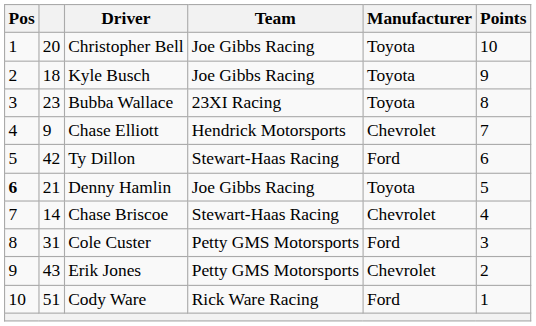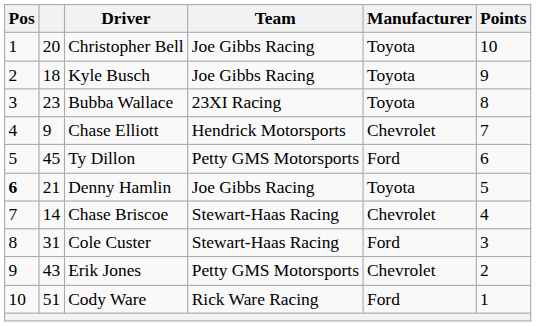 <table class="wikitable" style="font-size:98%">
 <tr>
 <th>Pos</th>
 <th></th>
 <th>Driver</th>
 <th>Team</th>
 <th>Manufacturer</th>
 <th>Points</th>
 </tr>
 <tr>
 <td>1</td>
 <td>20</td>
 <td>Christopher Bell</td>
 <td>Joe Gibbs Racing</td>
 <td>Toyota</td>
 <td>10</td>
 </tr>
 <tr>
 <td>2</td>
 <td>18</td>
 <td>Kyle Busch</td>
 <td>Joe Gibbs Racing</td>
 <td>Toyota</td>
 <td>9</td>
 </tr>
 <tr>
 <td>3</td>
 <td>23</td>
 <td>Bubba Wallace</td>
 <td>23XI Racing</td>
 <td>Toyota</td>
 <td>8</td>
 </tr>
 <tr>
 <td>4</td>
 <td>9</td>
 <td>Chase Elliott</td>
 <td>Hendrick Motorsports</td>
 <td>Chevrolet</td>
 <td>7</td>
 </tr>
 <tr>
 <td>5</td>
-<td>42</td>
+<td>45</td>
 <td>Ty Dillon</td>
-<td>Stewart-Haas Racing</td>
+<td>Petty GMS Motorsports</td>
 <td>Ford</td>
 <td>6</td>
 </tr>
 <tr>
 <td><strong>6</strong></td>
 <td>21</td>
 <td>Denny Hamlin</td>
 <td>Joe Gibbs Racing</td>
 <td>Toyota</td>
 <td>5</td>
 </tr>
 <tr>
 <td>7</td>
 <td>14</td>
 <td>Chase Briscoe</td>
 <td>Stewart-Haas Racing</td>
 <td>Chevrolet</td>
 <td>4</td>
 </tr>
 <tr>
 <td>8</td>
 <td>31</td>
 <td>Cole Custer</td>
-<td>Petty GMS Motorsports</td>
+<td>Stewart-Haas Racing</td>
 <td>Ford</td>
 <td>3</td>
 </tr>
 <tr>
 <td>9</td>
 <td>43</td>
 <td>Erik Jones</td>
 <td>Petty GMS Motorsports</td>
 <td>Chevrolet</td>
 <td>2</td>
 </tr>
 <tr>
 <td>10</td>
 <td>51</td>
 <td>Cody Ware</td>
 <td>Rick Ware Racing</td>
 <td>Ford</td>
 <td>1</td>
 </tr>
 <tr>
 <th colspan="6"></th>
 </tr>
 </table>
